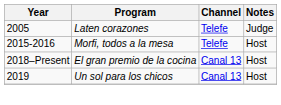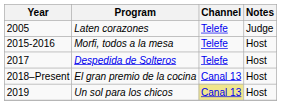 <table class="wikitable" style="font-size: 90%;">
 <tr>
 <th>Year</th>
 <th>Program</th>
 <th>Channel</th>
 <th>Notes</th>
 </tr>
 <tr>
 <td>2005</td>
 <td><em>Laten corazones</em></td>
 <td><a href='#'>Telefe</a></td>
 <td>Judge</td>
 </tr>
 <tr>
 <td>2015-2016</td>
 <td><em>Morfi, todos a la mesa</em></td>
 <td><a href='#'>Telefe</a></td>
 <td>Host</td>
 </tr>
 <tr>
+<td>2017</td>
+<td><em><a href='#'>Despedida de Solteros</a></em></td>
+<td><a href='#'>Telefe</a></td>
+<td>Host</td>
+</tr>
+<tr>
 <td>2018–Present</td>
 <td><em>El gran premio de la cocina</em></td>
 <td><a href='#'>Canal 13</a></td>
 <td>Host</td>
 </tr>
 <tr>
 <td>2019</td>
 <td><em>Un sol para los chicos</em></td>
-<td><a href='#'>Canal 13</a></td>
+<td style="background: khaki;"><a href='#'>Canal 13</a></td>
 <td>Host</td>
 </tr>
 <tr>
 </tr>
 </table>
